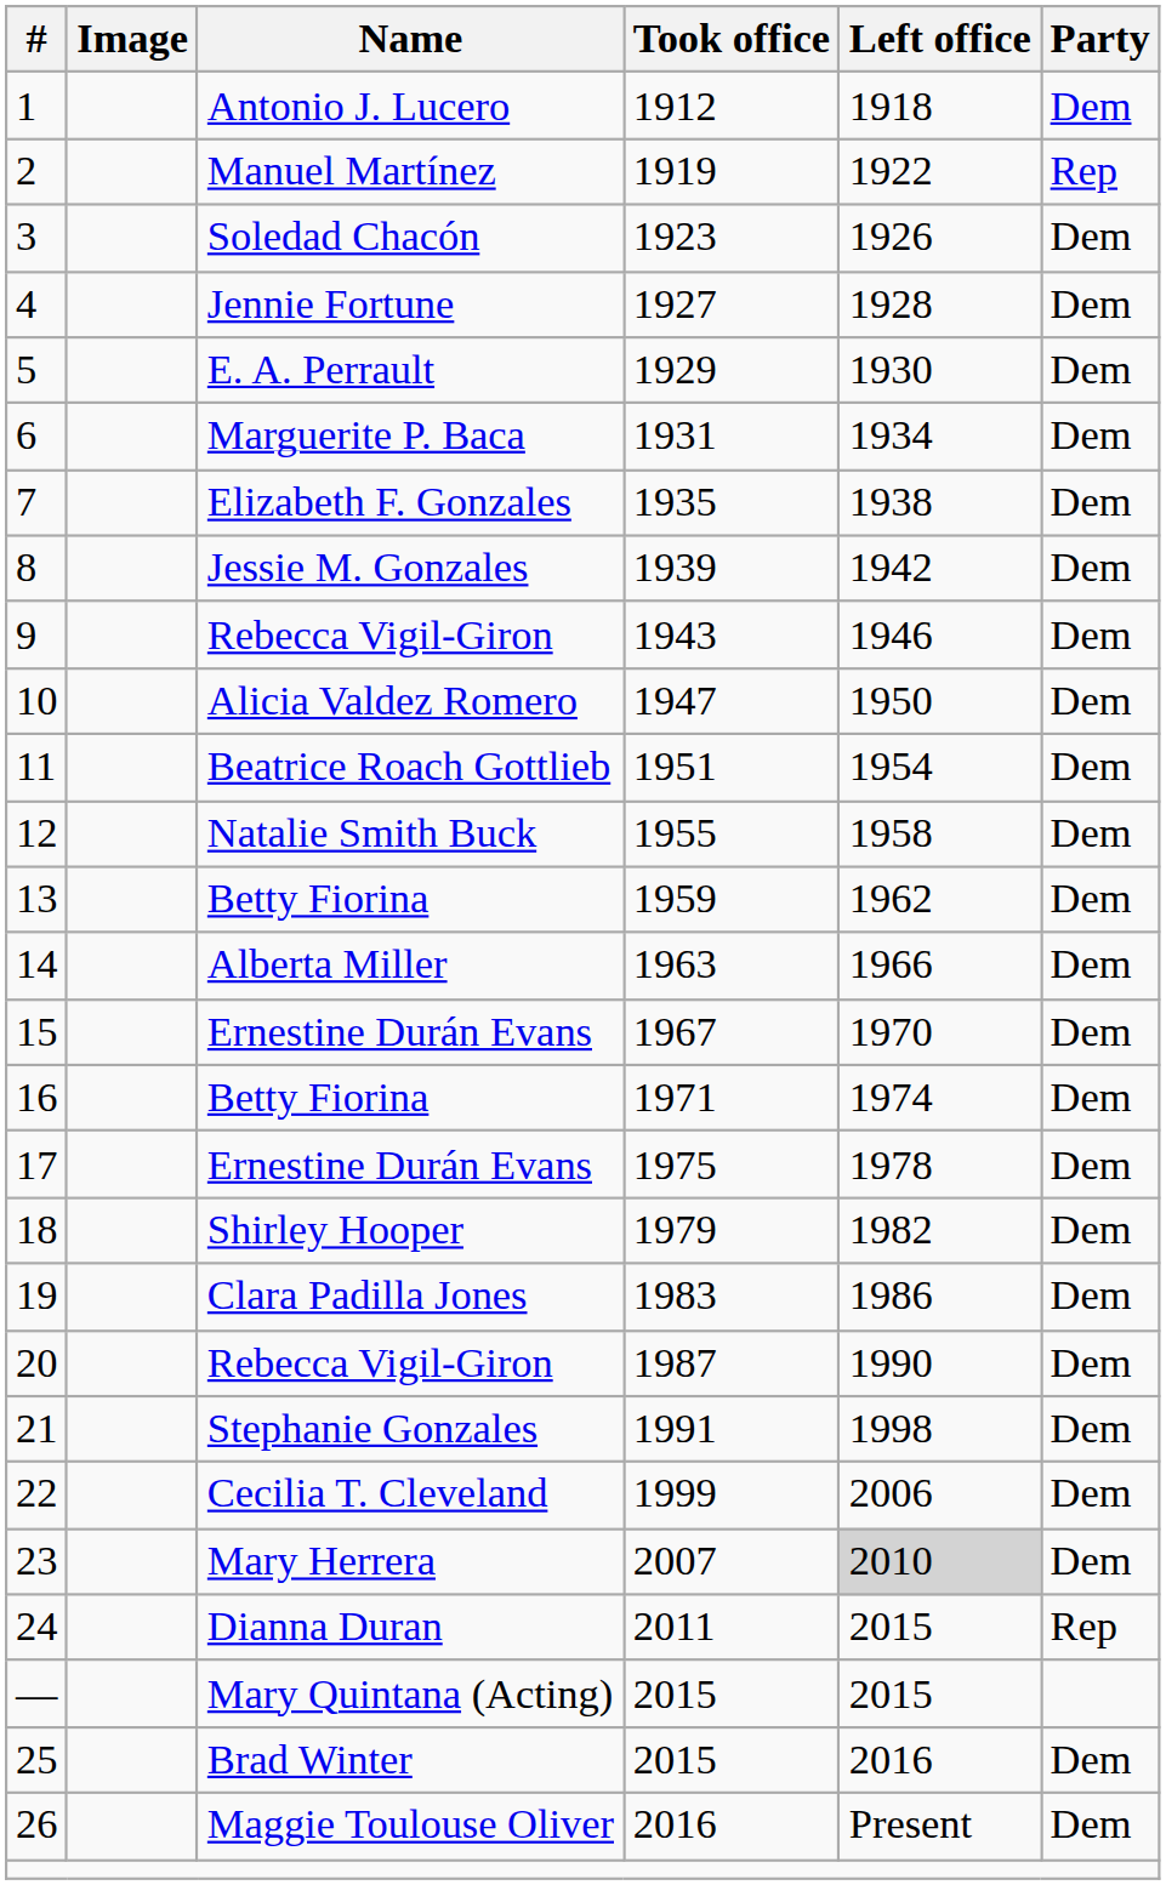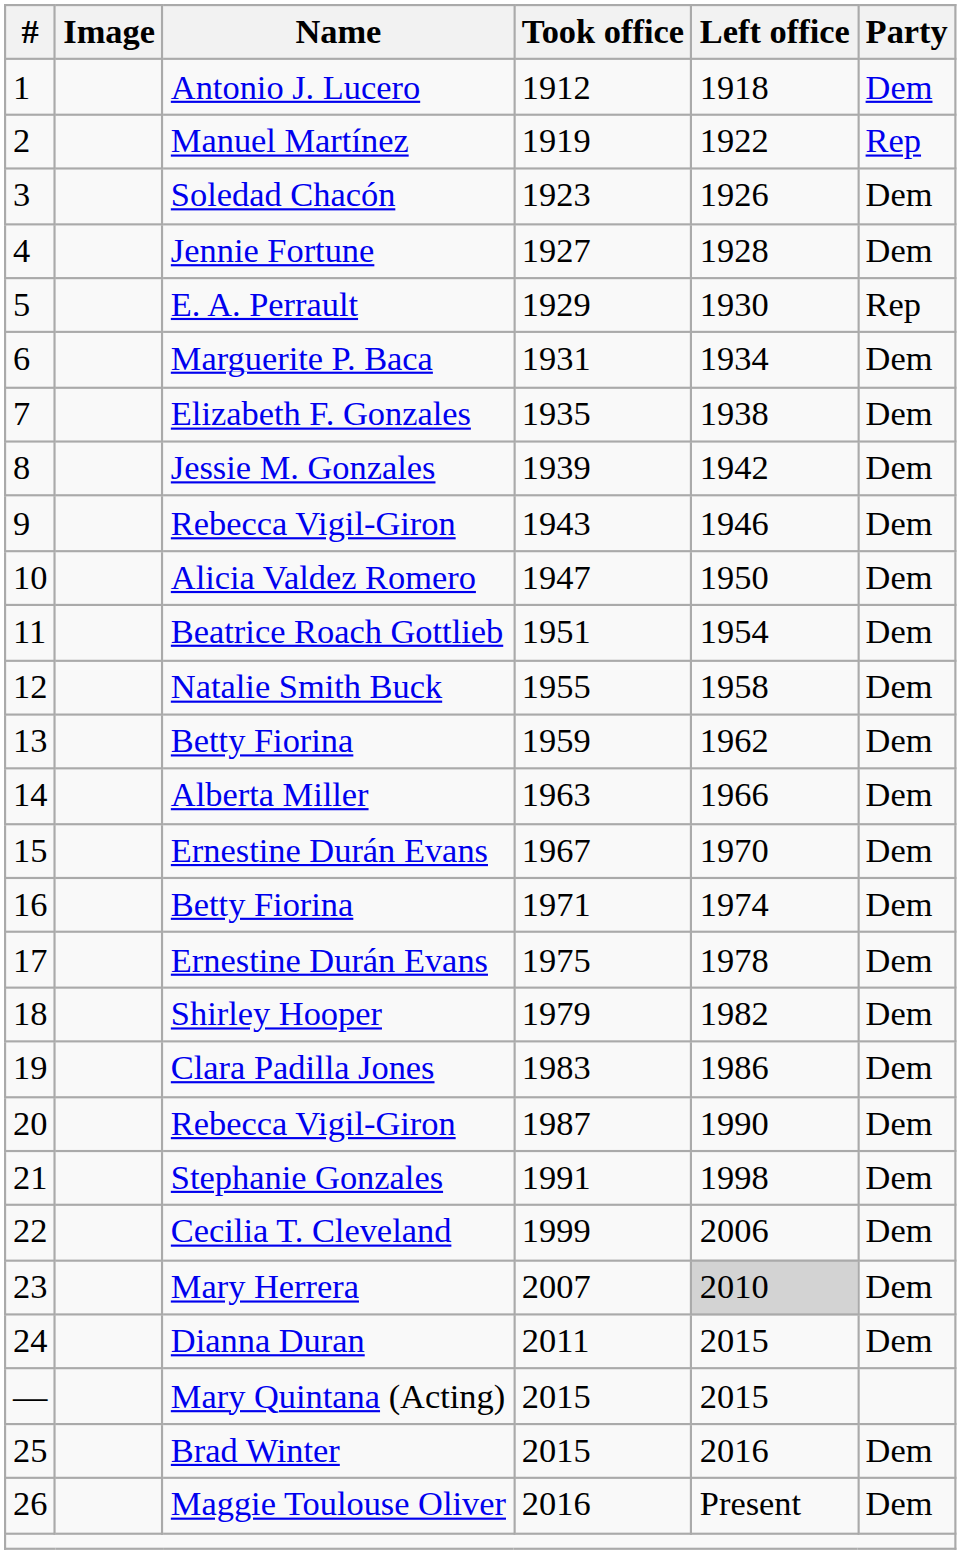 <table class="wikitable">
 <tr>
 <th>#</th>
 <th>Image</th>
 <th>Name</th>
 <th>Took office</th>
 <th>Left office</th>
 <th>Party</th>
 </tr>
 <tr>
 <td>1</td>
 <td></td>
 <td><a href='#'>Antonio J. Lucero</a></td>
 <td>1912</td>
 <td>1918</td>
 <td><a href='#'>Dem</a></td>
 </tr>
 <tr>
 <td>2</td>
 <td></td>
 <td><a href='#'>Manuel Martínez</a></td>
 <td>1919</td>
 <td>1922</td>
 <td><a href='#'>Rep</a></td>
 </tr>
 <tr>
 <td>3</td>
 <td></td>
 <td><a href='#'>Soledad Chacón</a></td>
 <td>1923</td>
 <td>1926</td>
 <td>Dem</td>
 </tr>
 <tr>
 <td>4</td>
 <td></td>
 <td><a href='#'>Jennie Fortune</a></td>
 <td>1927</td>
 <td>1928</td>
 <td>Dem</td>
 </tr>
 <tr>
 <td>5</td>
 <td></td>
 <td><a href='#'>E. A. Perrault</a></td>
 <td>1929</td>
 <td>1930</td>
-<td>Dem</td>
+<td>Rep</td>
 </tr>
 <tr>
 <td>6</td>
 <td></td>
 <td><a href='#'>Marguerite P. Baca</a></td>
 <td>1931</td>
 <td>1934</td>
 <td>Dem</td>
 </tr>
 <tr>
 <td>7</td>
 <td></td>
 <td><a href='#'>Elizabeth F. Gonzales</a></td>
 <td>1935</td>
 <td>1938</td>
 <td>Dem</td>
 </tr>
 <tr>
 <td>8</td>
 <td></td>
 <td><a href='#'>Jessie M. Gonzales</a></td>
 <td>1939</td>
 <td>1942</td>
 <td>Dem</td>
 </tr>
 <tr>
 <td>9</td>
 <td></td>
 <td><a href='#'>Rebecca Vigil-Giron</a></td>
 <td>1943</td>
 <td>1946</td>
 <td>Dem</td>
 </tr>
 <tr>
 <td>10</td>
 <td></td>
 <td><a href='#'>Alicia Valdez Romero</a></td>
 <td>1947</td>
 <td>1950</td>
 <td>Dem</td>
 </tr>
 <tr>
 <td>11</td>
 <td></td>
 <td><a href='#'>Beatrice Roach Gottlieb</a></td>
 <td>1951</td>
 <td>1954</td>
 <td>Dem</td>
 </tr>
 <tr>
 <td>12</td>
 <td></td>
 <td><a href='#'>Natalie Smith Buck</a></td>
 <td>1955</td>
 <td>1958</td>
 <td>Dem</td>
 </tr>
 <tr>
 <td>13</td>
 <td></td>
 <td><a href='#'>Betty Fiorina</a></td>
 <td>1959</td>
 <td>1962</td>
 <td>Dem</td>
 </tr>
 <tr>
 <td>14</td>
 <td></td>
 <td><a href='#'>Alberta Miller</a></td>
 <td>1963</td>
 <td>1966</td>
 <td>Dem</td>
 </tr>
 <tr>
 <td>15</td>
 <td></td>
 <td><a href='#'>Ernestine Durán Evans</a></td>
 <td>1967</td>
 <td>1970</td>
 <td>Dem</td>
 </tr>
 <tr>
 <td>16</td>
 <td></td>
 <td><a href='#'>Betty Fiorina</a></td>
 <td>1971</td>
 <td>1974</td>
 <td>Dem</td>
 </tr>
 <tr>
 <td>17</td>
 <td></td>
 <td><a href='#'>Ernestine Durán Evans</a></td>
 <td>1975</td>
 <td>1978</td>
 <td>Dem</td>
 </tr>
 <tr>
 <td>18</td>
 <td></td>
 <td><a href='#'>Shirley Hooper</a></td>
 <td>1979</td>
 <td>1982</td>
 <td>Dem</td>
 </tr>
 <tr>
 <td>19</td>
 <td></td>
 <td><a href='#'>Clara Padilla Jones</a></td>
 <td>1983</td>
 <td>1986</td>
 <td>Dem</td>
 </tr>
 <tr>
 <td>20</td>
 <td></td>
 <td><a href='#'>Rebecca Vigil-Giron</a></td>
 <td>1987</td>
 <td>1990</td>
 <td>Dem</td>
 </tr>
 <tr>
 <td>21</td>
 <td></td>
 <td><a href='#'>Stephanie Gonzales</a></td>
 <td>1991</td>
 <td>1998</td>
 <td>Dem</td>
 </tr>
 <tr>
 <td>22</td>
 <td></td>
 <td><a href='#'>Cecilia T. Cleveland</a></td>
 <td>1999</td>
 <td>2006</td>
 <td>Dem</td>
 </tr>
 <tr>
 <td>23</td>
 <td></td>
 <td><a href='#'>Mary Herrera</a></td>
 <td>2007</td>
 <td style="background: lightgrey;">2010</td>
 <td>Dem</td>
 </tr>
 <tr>
 <td>24</td>
 <td></td>
 <td><a href='#'>Dianna Duran</a></td>
 <td>2011</td>
 <td>2015</td>
-<td>Rep</td>
+<td>Dem</td>
 </tr>
 <tr>
 <td>—</td>
 <td></td>
 <td><a href='#'>Mary Quintana</a> (Acting)</td>
 <td>2015</td>
 <td>2015</td>
 <td></td>
 </tr>
 <tr>
 <td>25</td>
 <td></td>
 <td><a href='#'>Brad Winter</a></td>
 <td>2015</td>
 <td>2016</td>
 <td>Dem</td>
 </tr>
 <tr>
 <td>26</td>
 <td></td>
 <td><a href='#'>Maggie Toulouse Oliver</a></td>
 <td>2016</td>
 <td>Present</td>
 <td>Dem</td>
 </tr>
 <tr>
 <td colspan="6"></td>
 </tr>
 </table>
